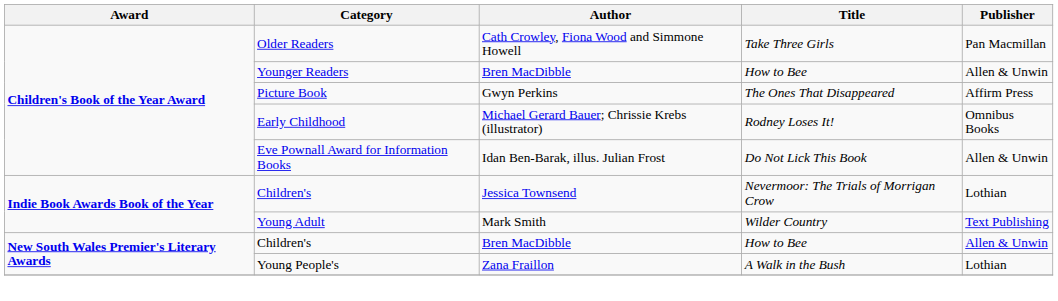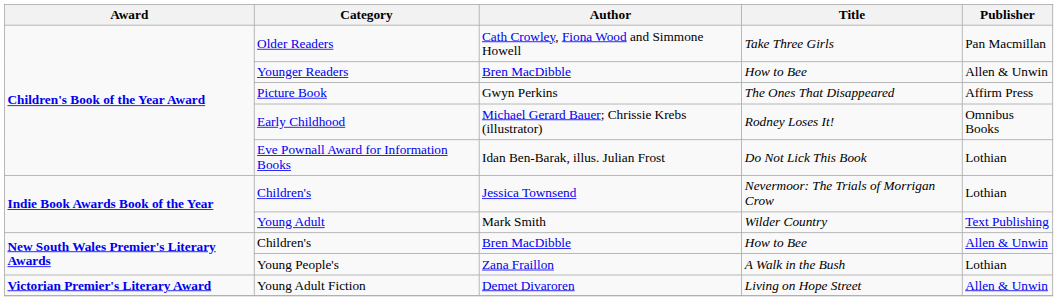 <table class="wikitable" width=100%>
 <tr>
 <th>Award</th>
 <th>Category</th>
 <th>Author</th>
 <th>Title</th>
 <th>Publisher</th>
 </tr>
 <tr>
 <td rowspan=5><strong><a href='#'>Children's Book of the Year Award</a></strong></td>
 <td><a href='#'>Older Readers</a></td>
 <td><a href='#'>Cath Crowley</a>, <a href='#'>Fiona Wood</a> and Simmone Howell</td>
 <td><em>Take Three Girls</em></td>
 <td>Pan Macmillan</td>
 </tr>
 <tr>
 <td><a href='#'>Younger Readers</a></td>
 <td><a href='#'>Bren MacDibble</a></td>
 <td><em>How to Bee</em></td>
 <td>Allen & Unwin</td>
 </tr>
 <tr>
 <td><a href='#'>Picture Book</a></td>
 <td>Gwyn Perkins</td>
 <td><em>The Ones That Disappeared</em></td>
 <td>Affirm Press</td>
 </tr>
 <tr>
 <td><a href='#'>Early Childhood</a></td>
 <td><a href='#'>Michael Gerard Bauer</a>; Chrissie Krebs (illustrator)</td>
 <td><em>Rodney Loses It!</em></td>
 <td>Omnibus Books</td>
 </tr>
 <tr>
 <td><a href='#'>Eve Pownall Award for Information Books</a></td>
 <td>Idan Ben-Barak, illus. Julian Frost</td>
 <td><em>Do Not Lick This Book</em></td>
-<td>Allen & Unwin</td>
+<td>Lothian</td>
 </tr>
 <tr>
 <td rowspan=2><strong><a href='#'>Indie Book Awards Book of the Year</a></strong></td>
 <td><a href='#'>Children's</a></td>
 <td><a href='#'>Jessica Townsend</a></td>
 <td><em>Nevermoor: The Trials of Morrigan Crow</em></td>
 <td>Lothian</td>
 </tr>
 <tr>
 <td><a href='#'>Young Adult</a></td>
 <td>Mark Smith</td>
 <td><em>Wilder Country</em></td>
 <td><a href='#'>Text Publishing</a></td>
 </tr>
 <tr>
 <td rowspan=2><strong><a href='#'>New South Wales Premier's Literary Awards</a></strong></td>
 <td>Children's</td>
 <td><a href='#'>Bren MacDibble</a></td>
 <td><em>How to Bee</em></td>
 <td><a href='#'>Allen & Unwin</a></td>
 </tr>
 <tr>
 <td>Young People's</td>
 <td><a href='#'>Zana Fraillon</a></td>
 <td><em>A Walk in the Bush</em></td>
 <td>Lothian</td>
 </tr>
 <tr>
+<td><strong><a href='#'>Victorian Premier's Literary Award</a></strong></td>
+<td>Young Adult Fiction</td>
+<td><a href='#'>Demet Divaroren</a></td>
+<td><em>Living on Hope Street</em></td>
+<td><a href='#'>Allen & Unwin</a></td>
+</tr>
+<tr>
 </tr>
 </table>
